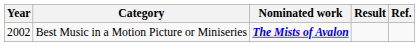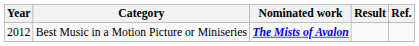 <table class="wikitable">
 <tr>
 <th>Year</th>
 <th>Category</th>
 <th>Nominated work</th>
 <th>Result</th>
 <th>Ref.</th>
 </tr>
 <tr>
-<td>2002</td>
+<td>2012</td>
 <td>Best Music in a Motion Picture or Miniseries</td>
 <td><strong><em><a href='#'>The Mists of Avalon</a></em></strong></td>
 <td></td>
 <td align="center"></td>
 </tr>
 </table>
